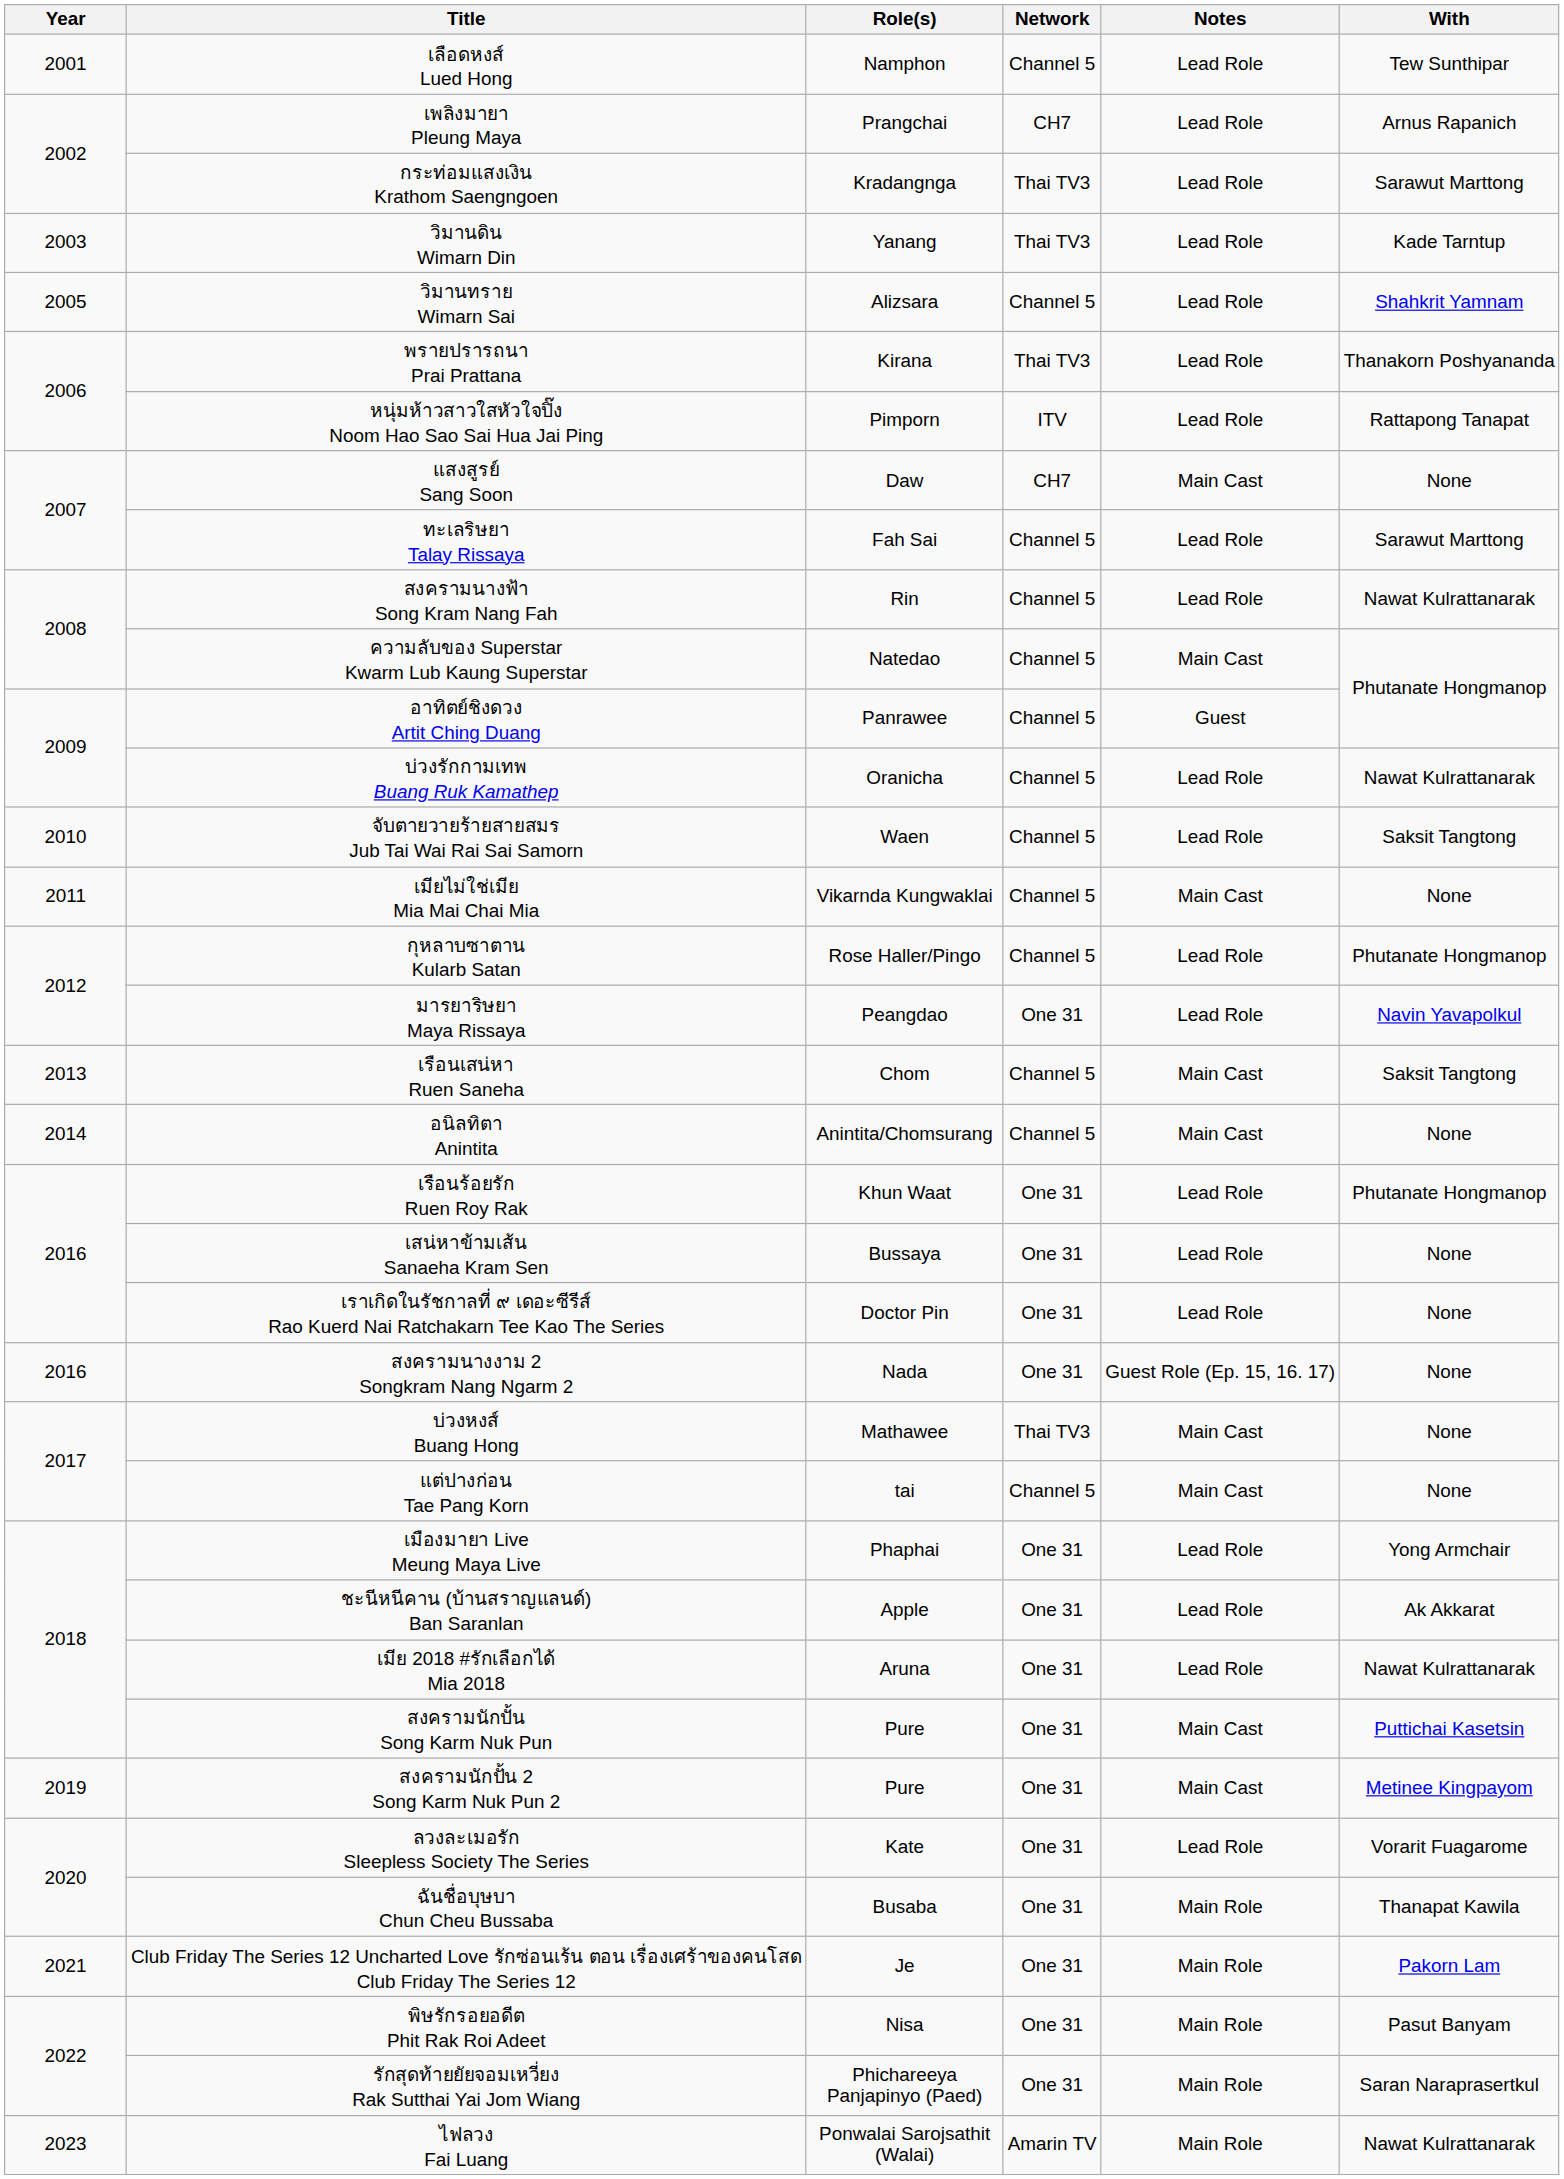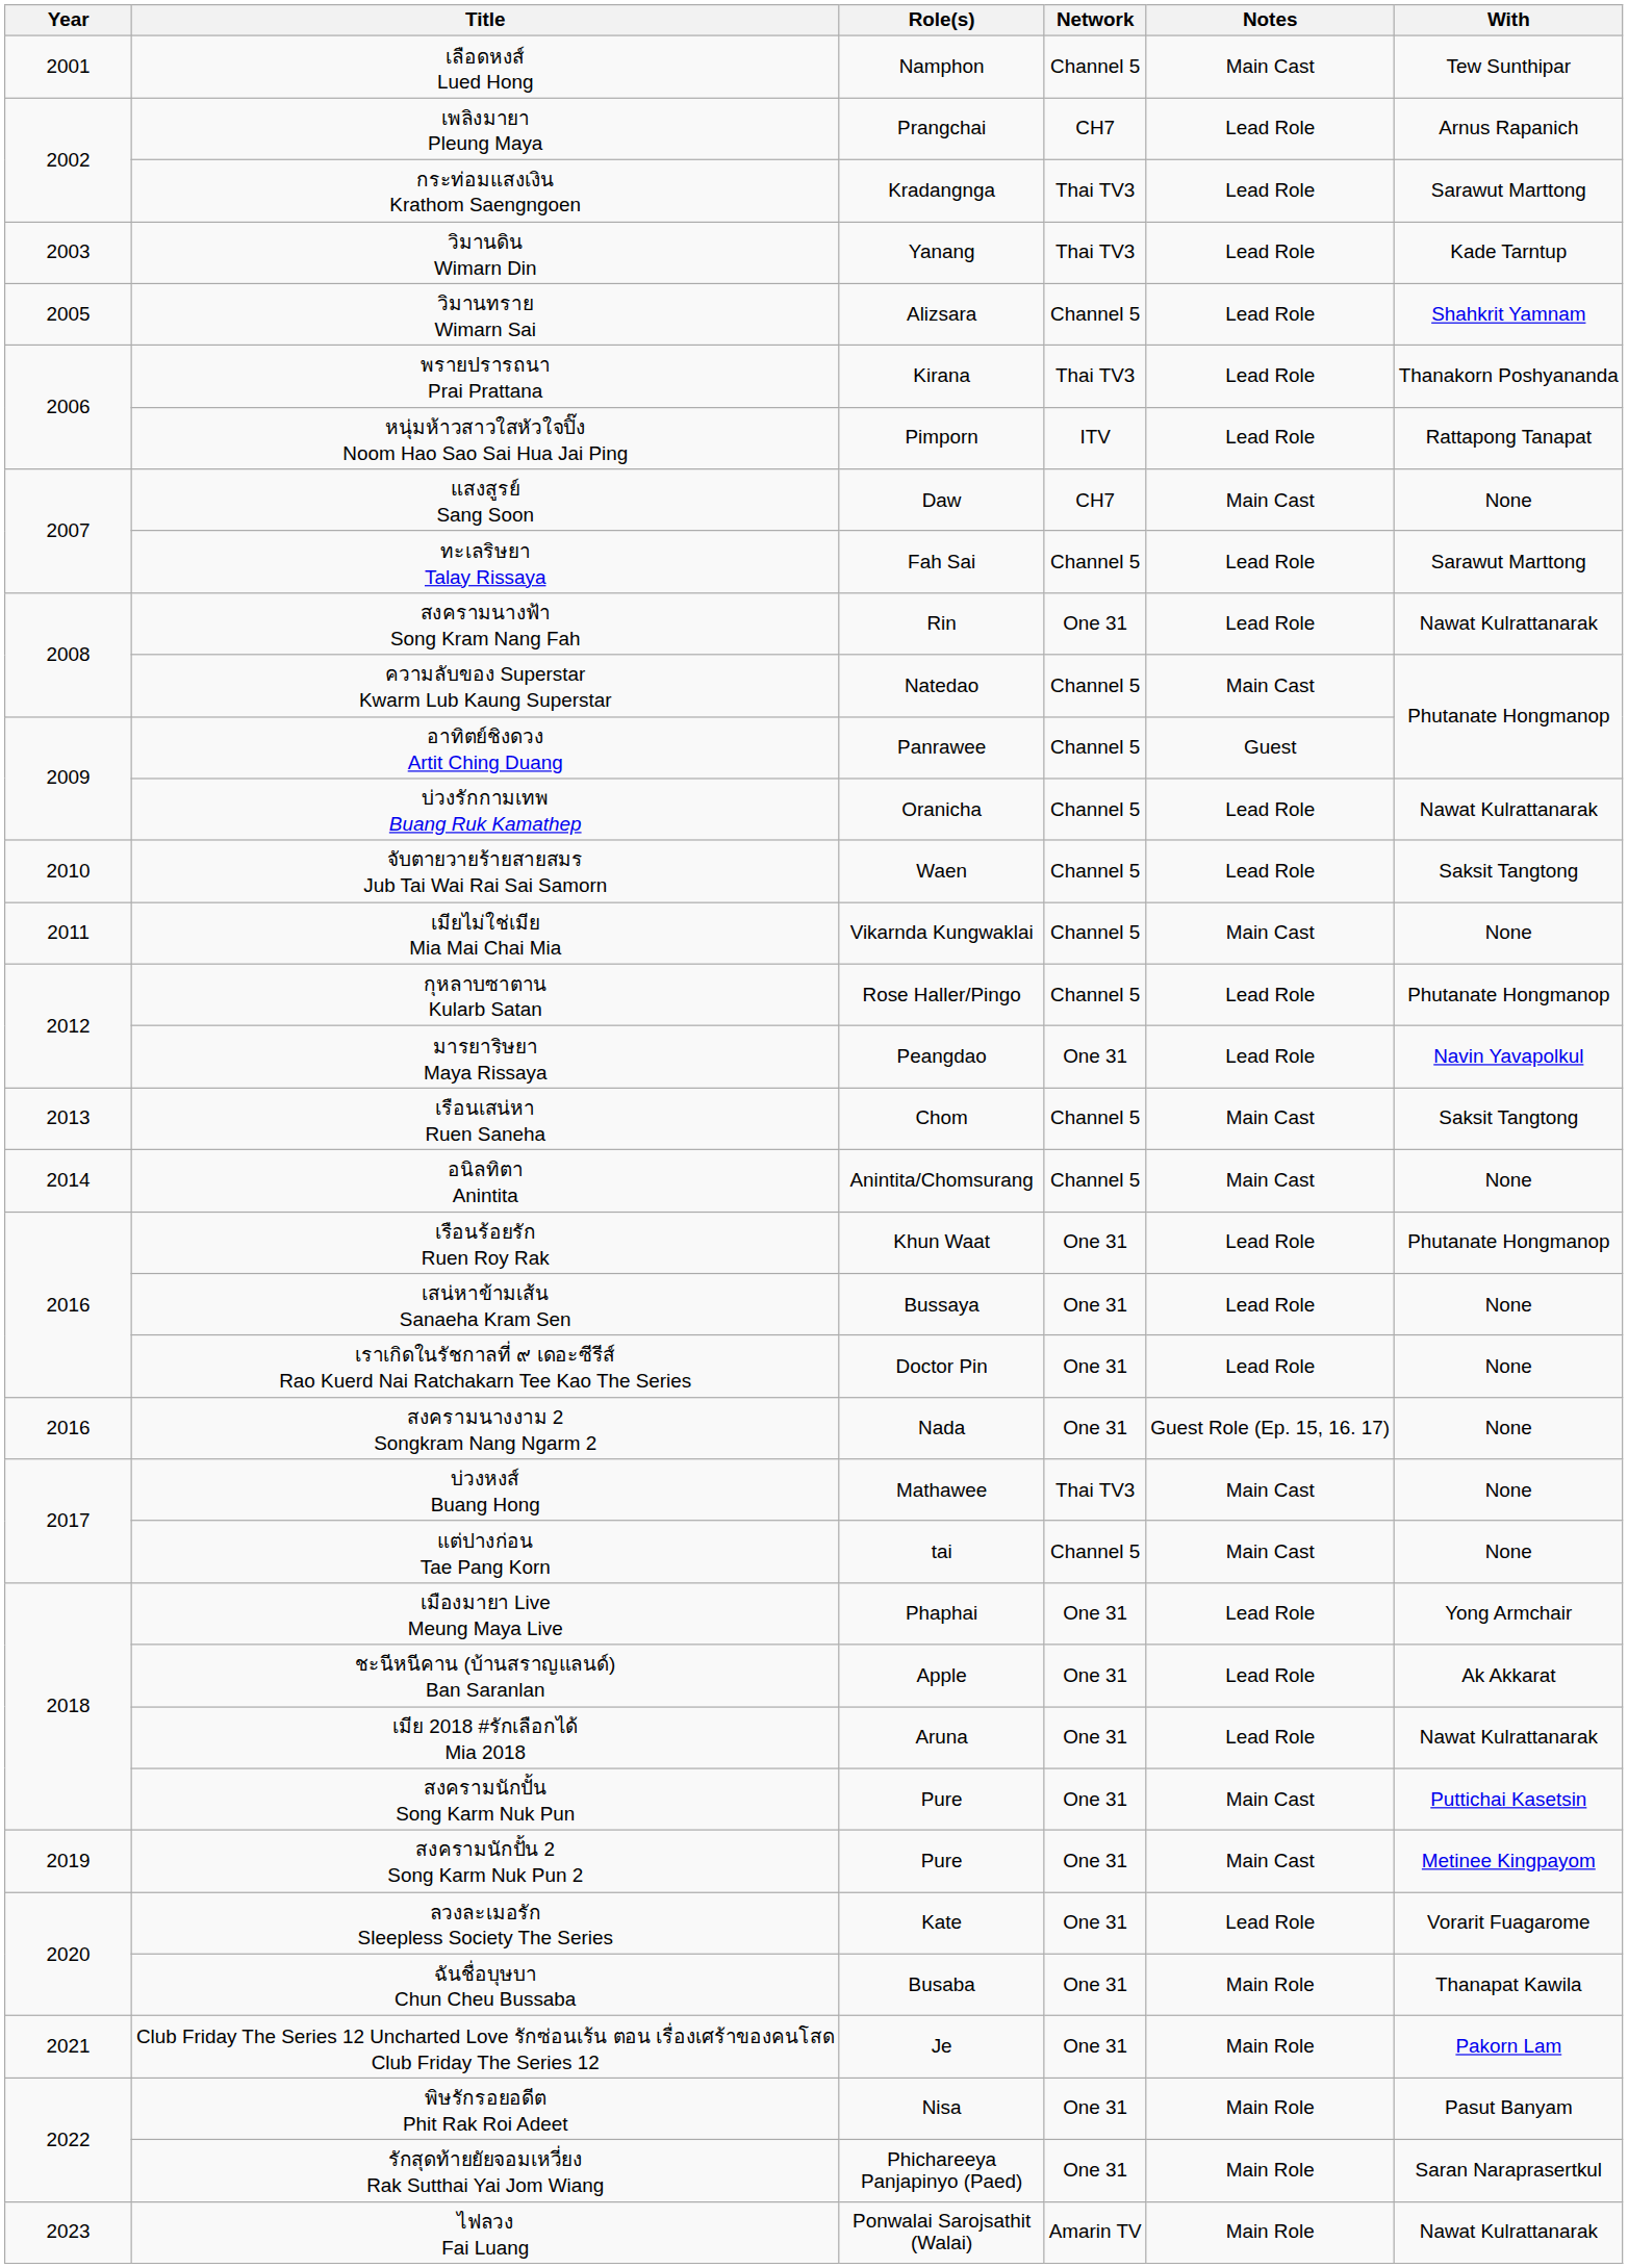 <table class="wikitable sortable plainrowheaders" style="text-align: center;">
 <tr>
 <th rowspan="2" scope="col" style="width: 6em;">Year</th>
 <th rowspan="2" scope="col">Title</th>
 <th rowspan="2" scope="col" style="width: 10em;">Role(s)</th>
 <th rowspan="2" scope="col">Network</th>
 <th rowspan="2" scope="col">Notes</th>
 <th rowspan="2" scope="col">With</th>
 </tr>
 <tr>
 </tr>
 <tr>
 <td>2001</td>
 <td>เลือดหงส์<br>Lued Hong</td>
 <td>Namphon</td>
 <td>Channel 5</td>
-<td>Lead Role</td>
+<td>Main Cast</td>
 <td>Tew Sunthipar</td>
 </tr>
 <tr>
 <td rowspan="2">2002</td>
 <td>เพลิงมายา<br>Pleung Maya</td>
 <td>Prangchai</td>
 <td>CH7</td>
 <td>Lead Role</td>
 <td>Arnus Rapanich</td>
 </tr>
 <tr>
 <td>กระท่อมแสงเงิน<br>Krathom Saengngoen</td>
 <td>Kradangnga</td>
 <td>Thai TV3</td>
 <td>Lead Role</td>
 <td>Sarawut Marttong</td>
 </tr>
 <tr>
 <td>2003</td>
 <td>วิมานดิน<br>Wimarn Din</td>
 <td>Yanang</td>
 <td>Thai TV3</td>
 <td>Lead Role</td>
 <td>Kade Tarntup</td>
 </tr>
 <tr>
 <td>2005</td>
 <td>วิมานทราย<br>Wimarn Sai</td>
 <td>Alizsara</td>
 <td>Channel 5</td>
 <td>Lead Role</td>
 <td><a href='#'>Shahkrit Yamnam</a></td>
 </tr>
 <tr>
 <td rowspan="2">2006</td>
 <td>พรายปรารถนา<br>Prai Prattana</td>
 <td>Kirana</td>
 <td>Thai TV3</td>
 <td>Lead Role</td>
 <td>Thanakorn Poshyananda</td>
 </tr>
 <tr>
 <td>หนุ่มห้าวสาวใสหัวใจปิ๊ง<br>Noom Hao Sao Sai Hua Jai Ping</td>
 <td>Pimporn</td>
 <td>ITV</td>
 <td>Lead Role</td>
 <td>Rattapong Tanapat</td>
 </tr>
 <tr>
 <td rowspan=2>2007</td>
 <td>แสงสูรย์<br>Sang Soon</td>
 <td>Daw</td>
 <td>CH7</td>
 <td>Main Cast</td>
 <td>None</td>
 </tr>
 <tr>
 <td>ทะเลริษยา<br><a href='#'>Talay Rissaya</a></td>
 <td>Fah Sai</td>
 <td>Channel 5</td>
 <td>Lead Role</td>
 <td>Sarawut Marttong</td>
 </tr>
 <tr>
 <td rowspan=2>2008</td>
 <td>สงครามนางฟ้า<br>Song Kram Nang Fah</td>
 <td>Rin</td>
-<td>Channel 5</td>
+<td>One 31</td>
 <td>Lead Role</td>
 <td>Nawat Kulrattanarak</td>
 </tr>
 <tr>
 <td>ความลับของ Superstar<br>Kwarm Lub Kaung Superstar</td>
 <td>Natedao</td>
 <td>Channel 5</td>
 <td>Main Cast</td>
 <td rowspan=2>Phutanate Hongmanop</td>
 </tr>
 <tr>
 <td rowspan=2>2009</td>
 <td>อาทิตย์ชิงดวง<br><a href='#'>Artit Ching Duang</a></td>
 <td>Panrawee</td>
 <td>Channel 5</td>
 <td>Guest</td>
 </tr>
 <tr>
 <td>บ่วงรักกามเทพ<br><em><a href='#'>Buang Ruk Kamathep</a></em></td>
 <td>Oranicha</td>
 <td>Channel 5</td>
 <td>Lead Role</td>
 <td>Nawat Kulrattanarak</td>
 </tr>
 <tr>
 <td>2010</td>
 <td>จับตายวายร้ายสายสมร<br>Jub Tai Wai Rai Sai Samorn</td>
 <td>Waen</td>
 <td>Channel 5</td>
 <td>Lead Role</td>
 <td>Saksit Tangtong</td>
 </tr>
 <tr>
 <td>2011</td>
 <td>เมียไม่ใช่เมีย<br>Mia Mai Chai Mia</td>
 <td>Vikarnda Kungwaklai <br></td>
 <td>Channel 5</td>
 <td>Main Cast</td>
 <td>None</td>
 </tr>
 <tr>
 <td rowspan=2>2012</td>
 <td>กุหลาบซาตาน<br>Kularb Satan</td>
 <td>Rose Haller/Pingo</td>
 <td>Channel 5</td>
 <td>Lead Role</td>
 <td>Phutanate Hongmanop</td>
 </tr>
 <tr>
 <td>มารยาริษยา<br>Maya Rissaya</td>
 <td>Peangdao</td>
 <td>One 31</td>
 <td>Lead Role</td>
 <td><a href='#'>Navin Yavapolkul</a></td>
 </tr>
 <tr>
 <td>2013</td>
 <td>เรือนเสน่หา<br>Ruen Saneha</td>
 <td>Chom</td>
 <td>Channel 5</td>
 <td>Main Cast</td>
 <td>Saksit Tangtong</td>
 </tr>
 <tr>
 <td>2014</td>
 <td>อนิลทิตา<br>Anintita</td>
 <td>Anintita/Chomsurang</td>
 <td>Channel 5</td>
 <td>Main Cast</td>
 <td>None</td>
 </tr>
 <tr>
 <td rowspan=3>2016</td>
 <td>เรือนร้อยรัก<br>Ruen Roy Rak</td>
 <td>Khun Waat</td>
 <td>One 31</td>
 <td>Lead Role</td>
 <td>Phutanate Hongmanop</td>
 </tr>
 <tr>
 <td>เสน่หาข้ามเส้น<br>Sanaeha Kram Sen</td>
 <td>Bussaya</td>
 <td>One 31</td>
 <td>Lead Role</td>
 <td>None</td>
 </tr>
 <tr>
 <td>เราเกิดในรัชกาลที่ ๙ เดอะซีรีส์<br>Rao Kuerd Nai Ratchakarn Tee Kao The Series</td>
 <td>Doctor Pin</td>
 <td>One 31</td>
 <td>Lead Role</td>
 <td>None</td>
 </tr>
 <tr>
 <td>2016</td>
 <td>สงครามนางงาม 2<br>Songkram Nang Ngarm 2</td>
 <td>Nada</td>
 <td>One 31</td>
 <td>Guest Role (Ep. 15, 16. 17)</td>
 <td>None</td>
 </tr>
 <tr>
 <td rowspan=2>2017</td>
 <td>บ่วงหงส์<br>Buang Hong</td>
 <td>Mathawee</td>
 <td>Thai TV3</td>
 <td>Main Cast</td>
 <td>None</td>
 </tr>
 <tr>
 <td>แต่ปางก่อน<br>Tae Pang Korn</td>
 <td>tai</td>
 <td>Channel 5</td>
 <td>Main Cast</td>
 <td>None</td>
 </tr>
 <tr>
 <td rowspan="4">2018</td>
 <td>เมืองมายา Live<br> Meung Maya Live</td>
 <td>Phaphai</td>
 <td>One 31</td>
 <td>Lead Role</td>
 <td>Yong Armchair</td>
 </tr>
 <tr>
 <td>ชะนีหนีคาน (บ้านสราญแลนด์)<br>Ban Saranlan</td>
 <td>Apple</td>
 <td>One 31</td>
 <td>Lead Role</td>
 <td>Ak Akkarat</td>
 </tr>
 <tr>
 <td>เมีย 2018 #รักเลือกได้<br>Mia 2018</td>
 <td>Aruna</td>
 <td>One 31</td>
 <td>Lead Role</td>
 <td>Nawat Kulrattanarak</td>
 </tr>
 <tr>
 <td>สงครามนักปั้น<br>Song Karm Nuk Pun</td>
 <td>Pure</td>
 <td>One 31</td>
 <td>Main Cast</td>
 <td><a href='#'>Puttichai Kasetsin</a></td>
 </tr>
 <tr>
 <td rowspan="1">2019</td>
 <td>สงครามนักปั้น 2<br>Song Karm Nuk Pun 2</td>
 <td>Pure</td>
 <td>One 31</td>
 <td>Main Cast</td>
 <td><a href='#'>Metinee Kingpayom</a></td>
 </tr>
 <tr>
 <td rowspan="2">2020</td>
 <td>ลวงละเมอรัก<br>Sleepless Society The Series</td>
 <td>Kate</td>
 <td>One 31</td>
 <td>Lead Role</td>
 <td>Vorarit Fuagarome</td>
 </tr>
 <tr>
 <td>ฉันชื่อบุษบา<br>Chun Cheu Bussaba</td>
 <td>Busaba</td>
 <td>One 31</td>
 <td>Main Role</td>
 <td>Thanapat Kawila</td>
 </tr>
 <tr>
 <td rowspan="1">2021</td>
 <td>Club Friday The Series 12 Uncharted Love รักซ่อนเร้น ตอน เรื่องเศร้าของคนโสด<br>Club Friday The Series 12</td>
 <td>Je</td>
 <td>One 31</td>
 <td>Main Role</td>
 <td><a href='#'>Pakorn Lam</a></td>
 </tr>
 <tr>
 <td rowspan="2">2022</td>
 <td>พิษรักรอยอดีต<br>Phit Rak Roi Adeet</td>
 <td>Nisa</td>
 <td>One 31</td>
 <td>Main Role</td>
 <td>Pasut Banyam</td>
 </tr>
 <tr>
 <td>รักสุดท้ายยัยจอมเหวี่ยง<br>Rak Sutthai Yai Jom Wiang</td>
 <td>Phichareeya Panjapinyo (Paed)</td>
 <td>One 31</td>
 <td>Main Role</td>
 <td>Saran Naraprasertkul</td>
 </tr>
 <tr>
 <td rowspan="1">2023</td>
 <td>ไฟลวง<br>Fai Luang</td>
 <td>Ponwalai Sarojsathit (Walai)</td>
 <td>Amarin TV</td>
 <td>Main Role</td>
 <td>Nawat Kulrattanarak</td>
 </tr>
 <tr>
 </tr>
 </table>
